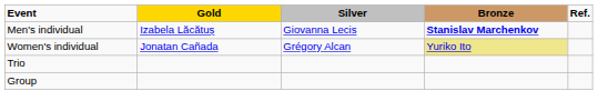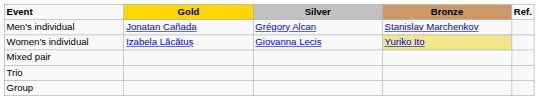 <table class="wikitable">
 <tr>
 <td style="width:12em;"><strong>Event</strong></td>
 <td style="text-align:center; background:gold; width:13em;"><strong>Gold</strong></td>
 <td style="text-align:center; background:silver; width:13em;"><strong>Silver</strong></td>
 <td style="text-align:center; background:#c96; width:13em;"><strong>Bronze</strong></td>
 <td style="width:1em;"><strong>Ref.</strong></td>
 </tr>
 <tr>
 <td>Men's individual</td>
-<td> <a href='#'>Izabela Lăcătuș</a></td>
-<td> <a href='#'>Giovanna Lecis</a></td>
-<td><strong> <a href='#'>Stanislav Marchenkov</a></strong></td>
+<td> <a href='#'>Jonatan Cañada</a></td>
+<td> <a href='#'>Grégory Alcan</a></td>
+<td> <a href='#'>Stanislav Marchenkov</a></td>
 <td></td>
 </tr>
 <tr>
 <td>Women's individual</td>
-<td> <a href='#'>Jonatan Cañada</a></td>
-<td> <a href='#'>Grégory Alcan</a></td>
+<td> <a href='#'>Izabela Lăcătuș</a></td>
+<td> <a href='#'>Giovanna Lecis</a></td>
 <td style="background: khaki;"> <a href='#'>Yuriko Ito</a></td>
+<td></td>
+</tr>
+<tr>
+<td>Mixed pair</td>
+<td></td>
+<td></td>
+<td></td>
 <td></td>
 </tr>
 <tr>
 <td>Trio</td>
 <td></td>
 <td></td>
 <td></td>
 <td></td>
 </tr>
 <tr>
 <td>Group</td>
 <td></td>
 <td></td>
 <td></td>
 <td></td>
 </tr>
 </table>
